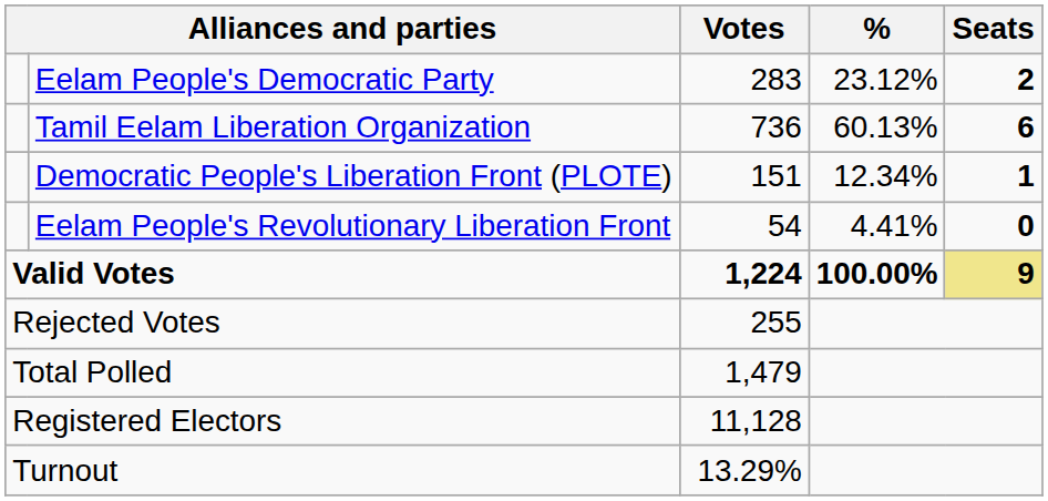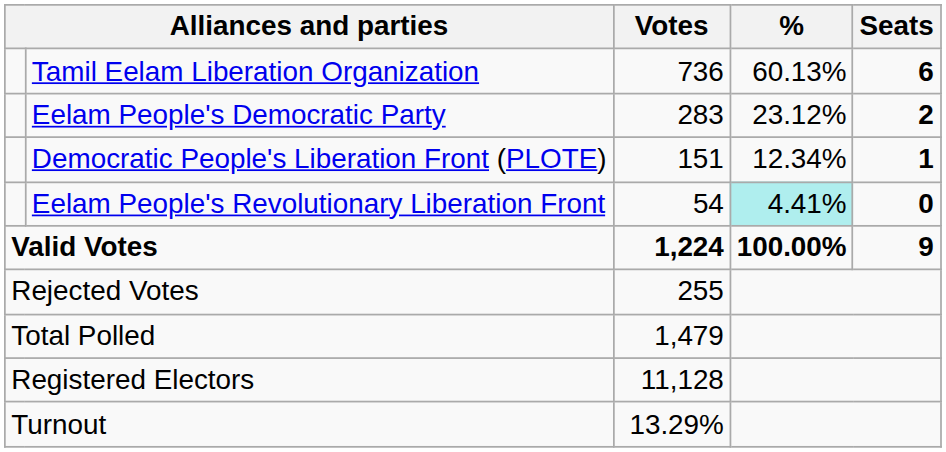 <table class="wikitable" border="1" style="text-align:right;">
 <tr>
 <th valign=bottom align=left colspan=2>Alliances and parties</th>
 <th valign=bottom align=center width="60">Votes</th>
 <th valign=bottom align=center width="50">%</th>
 <th valign=bottom align=center>Seats</th>
 </tr>
 <tr>
 <td bgcolor=> </td>
+<td align=left><a href='#'>Tamil Eelam Liberation Organization</a></td>
+<td>736</td>
+<td>60.13%</td>
+<td><strong>6</strong></td>
+</tr>
+<tr>
+<td bgcolor=> </td>
 <td align=left><a href='#'>Eelam People's Democratic Party</a></td>
 <td>283</td>
 <td>23.12%</td>
 <td><strong>2</strong></td>
-</tr>
-<tr>
-<td bgcolor=> </td>
-<td align=left><a href='#'>Tamil Eelam Liberation Organization</a></td>
-<td>736</td>
-<td>60.13%</td>
-<td><strong>6</strong></td>
 </tr>
 <tr>
 <td bgcolor=> </td>
 <td align=left><a href='#'>Democratic People's Liberation Front</a> (<a href='#'>PLOTE</a>)</td>
 <td>151</td>
 <td>12.34%</td>
 <td><strong>1</strong></td>
 </tr>
 <tr>
 <td bgcolor=> </td>
 <td align=left><a href='#'>Eelam People's Revolutionary Liberation Front</a></td>
 <td>54</td>
-<td>4.41%</td>
+<td style="background: paleturquoise;">4.41%</td>
 <td><strong>0</strong></td>
 </tr>
 <tr>
 <td colspan=2 align=left><strong>Valid Votes</strong></td>
 <td><strong>1,224</strong></td>
 <td><strong>100.00%</strong></td>
-<td style="background: khaki;"><strong>9</strong></td>
+<td><strong>9</strong></td>
 </tr>
 <tr>
 <td colspan=2 align=left>Rejected Votes</td>
 <td>255</td>
 <td colspan=2></td>
 </tr>
 <tr>
 <td colspan=2 align=left>Total Polled</td>
 <td>1,479</td>
 <td colspan=2></td>
 </tr>
 <tr>
 <td colspan=2 align=left>Registered Electors</td>
 <td>11,128</td>
 <td colspan=2></td>
 </tr>
 <tr>
 <td colspan=2 align=left>Turnout</td>
 <td>13.29%</td>
 <td colspan=2></td>
 </tr>
 </table>
